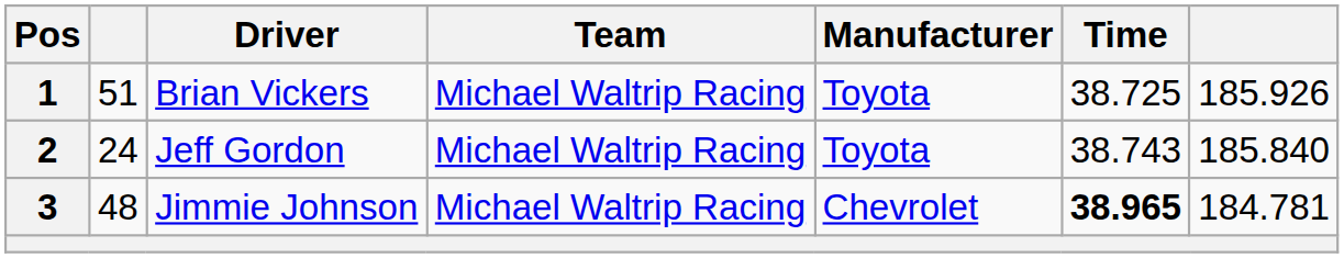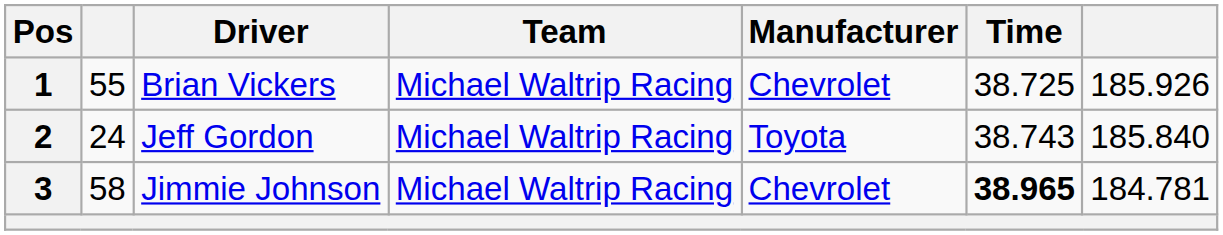 <table class="wikitable" style="font-size:95%">
 <tr>
 <th>Pos</th>
 <th></th>
 <th>Driver</th>
 <th>Team</th>
 <th>Manufacturer</th>
 <th>Time</th>
 <th></th>
 </tr>
 <tr>
 <th>1</th>
-<td>51</td>
+<td>55</td>
 <td><a href='#'>Brian Vickers</a></td>
 <td><a href='#'>Michael Waltrip Racing</a></td>
-<td><a href='#'>Toyota</a></td>
+<td><a href='#'>Chevrolet</a></td>
 <td>38.725</td>
 <td>185.926</td>
 </tr>
 <tr>
 <th>2</th>
 <td>24</td>
 <td><a href='#'>Jeff Gordon</a></td>
 <td><a href='#'>Michael Waltrip Racing</a></td>
 <td><a href='#'>Toyota</a></td>
 <td>38.743</td>
 <td>185.840</td>
 </tr>
 <tr>
 <th>3</th>
-<td>48</td>
+<td>58</td>
 <td><a href='#'>Jimmie Johnson</a></td>
 <td><a href='#'>Michael Waltrip Racing</a></td>
 <td><a href='#'>Chevrolet</a></td>
 <td><strong>38.965</strong></td>
 <td>184.781</td>
 </tr>
 <tr>
 <th colspan="7"></th>
 </tr>
 </table>
